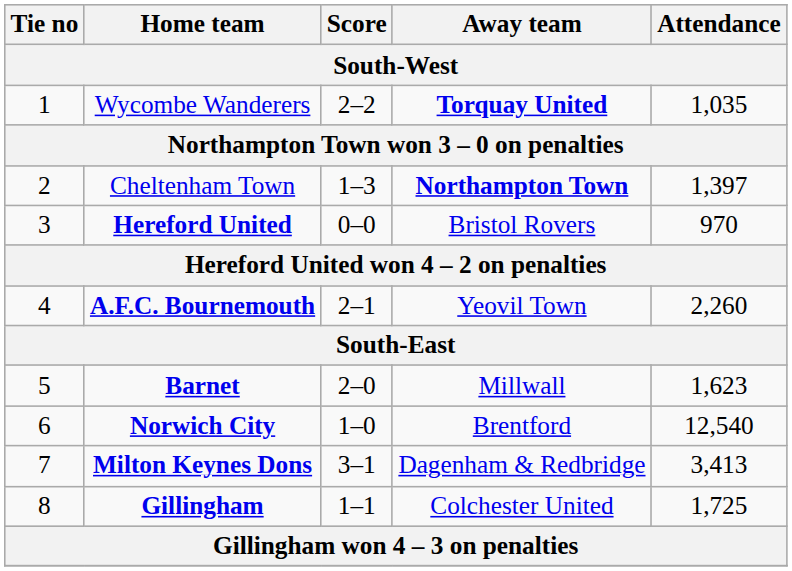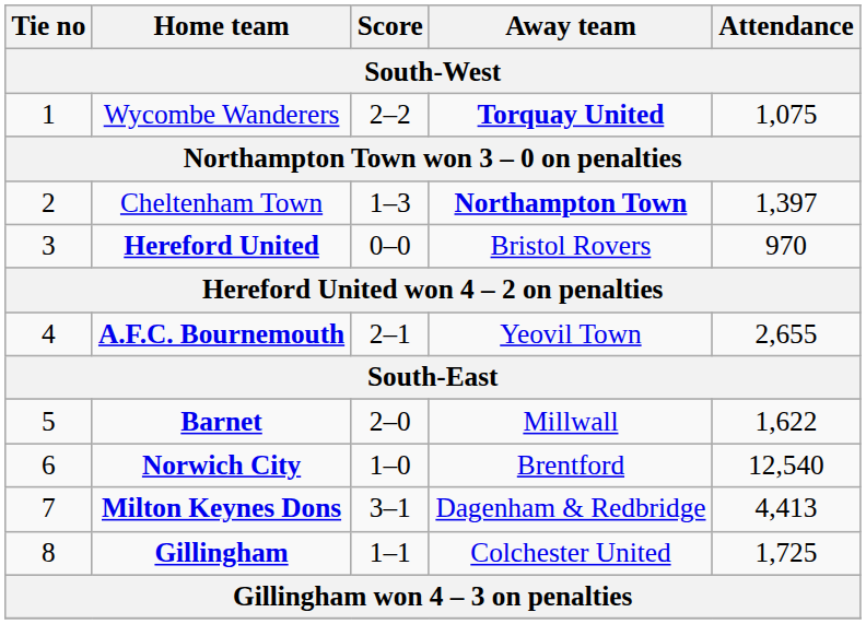 <table class="wikitable" style="text-align: center">
 <tr>
 <th>Tie no</th>
 <th>Home team</th>
 <th>Score</th>
 <th>Away team</th>
 <th>Attendance</th>
 </tr>
 <tr>
 <th colspan=5>South-West</th>
 </tr>
 <tr>
 <td>1</td>
 <td><a href='#'>Wycombe Wanderers</a></td>
 <td>2–2</td>
 <td><strong><a href='#'>Torquay United</a></strong></td>
-<td>1,035</td>
+<td>1,075</td>
 </tr>
 <tr>
 <th colspan="5">Northampton Town won 3 – 0 on penalties</th>
 </tr>
 <tr>
 <td>2</td>
 <td><a href='#'>Cheltenham Town</a></td>
 <td>1–3</td>
 <td><strong><a href='#'>Northampton Town</a></strong></td>
 <td>1,397</td>
 </tr>
 <tr>
 <td>3</td>
 <td><strong><a href='#'>Hereford United</a></strong></td>
 <td>0–0</td>
 <td><a href='#'>Bristol Rovers</a></td>
 <td>970</td>
 </tr>
 <tr>
 <th colspan="5">Hereford United won 4 – 2 on penalties</th>
 </tr>
 <tr>
 <td>4</td>
 <td><strong><a href='#'>A.F.C. Bournemouth</a></strong></td>
 <td>2–1</td>
 <td><a href='#'>Yeovil Town</a></td>
-<td>2,260</td>
+<td>2,655</td>
 </tr>
 <tr>
 <th colspan=5>South-East</th>
 </tr>
 <tr>
 <td>5</td>
 <td><strong><a href='#'>Barnet</a></strong></td>
 <td>2–0</td>
 <td><a href='#'>Millwall</a></td>
-<td>1,623</td>
+<td>1,622</td>
 </tr>
 <tr>
 <td>6</td>
 <td><strong><a href='#'>Norwich City</a></strong></td>
 <td>1–0</td>
 <td><a href='#'>Brentford</a></td>
 <td>12,540</td>
 </tr>
 <tr>
 <td>7</td>
 <td><strong><a href='#'>Milton Keynes Dons</a></strong></td>
 <td>3–1</td>
 <td><a href='#'>Dagenham & Redbridge</a></td>
-<td>3,413</td>
+<td>4,413</td>
 </tr>
 <tr |>
 <td>8</td>
 <td><strong><a href='#'>Gillingham</a></strong></td>
 <td>1–1</td>
 <td><a href='#'>Colchester United</a></td>
 <td>1,725</td>
 </tr>
 <tr>
 <th colspan="5">Gillingham won 4 – 3 on penalties</th>
 </tr>
 <tr>
 </tr>
 </table>
